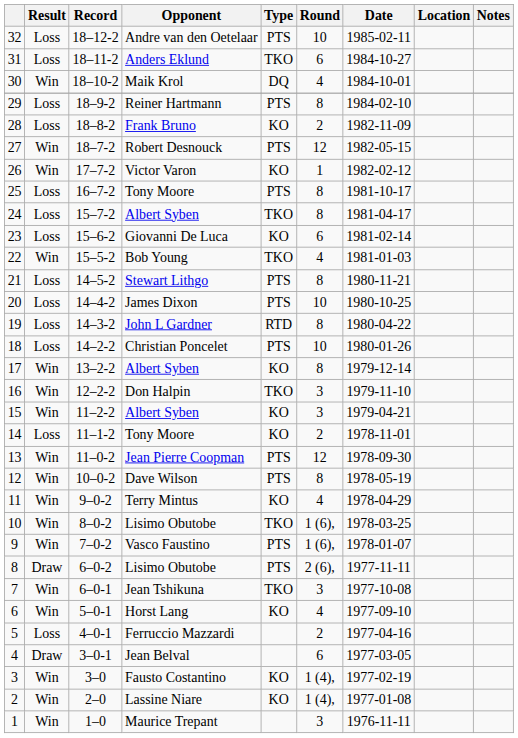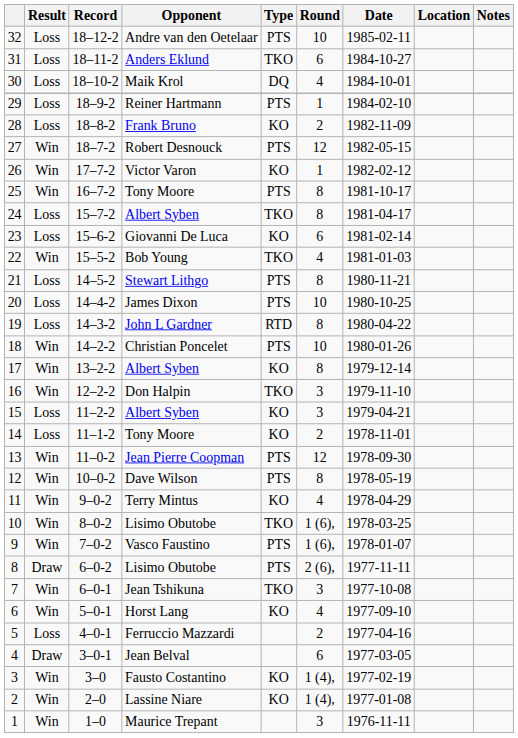 <table class="wikitable" style="text-align:center">
 <tr>
 <th></th>
 <th>Result</th>
 <th>Record</th>
 <th>Opponent</th>
 <th>Type</th>
 <th>Round</th>
 <th>Date</th>
 <th>Location</th>
 <th>Notes</th>
 </tr>
 <tr>
 <td>32</td>
 <td>Loss</td>
 <td>18–12-2</td>
 <td style="text-align:left;"> Andre van den Oetelaar</td>
 <td>PTS</td>
 <td>10</td>
 <td>1985-02-11</td>
 <td style="text-align:left;"> </td>
 <td style="text-align:left;"></td>
 </tr>
 <tr>
 <td>31</td>
 <td>Loss</td>
 <td>18–11-2</td>
 <td style="text-align:left;"> <a href='#'>Anders Eklund</a></td>
 <td>TKO</td>
 <td>6</td>
 <td>1984-10-27</td>
 <td style="text-align:left;"> </td>
 <td></td>
 </tr>
 <tr>
 <td>30</td>
-<td>Win</td>
+<td>Loss</td>
 <td>18–10-2</td>
 <td style="text-align:left;"> Maik Krol</td>
 <td>DQ</td>
 <td>4</td>
 <td>1984-10-01</td>
 <td style="text-align:left;"> </td>
 <td style="text-align:left;"></td>
 </tr>
 <tr>
 </tr>
 <tr>
 <td>29</td>
 <td>Loss</td>
 <td>18–9-2</td>
 <td style="text-align:left;"> Reiner Hartmann</td>
 <td>PTS</td>
-<td>8</td>
+<td>1</td>
 <td>1984-02-10</td>
 <td style="text-align:left;"> </td>
 <td></td>
 </tr>
 <tr>
 <td>28</td>
 <td>Loss</td>
 <td>18–8-2</td>
 <td style="text-align:left;"> <a href='#'>Frank Bruno</a></td>
 <td>KO</td>
 <td>2</td>
 <td>1982-11-09</td>
 <td style="text-align:left;"> </td>
 <td></td>
 </tr>
 <tr>
 <td>27</td>
 <td>Win</td>
 <td>18–7-2</td>
 <td style="text-align:left;"> Robert Desnouck</td>
 <td>PTS</td>
 <td>12</td>
 <td>1982-05-15</td>
 <td style="text-align:left;"> </td>
 <td style="text-align:left;"></td>
 </tr>
 <tr>
 <td>26</td>
 <td>Win</td>
 <td>17–7-2</td>
 <td style="text-align:left;"> Victor Varon</td>
 <td>KO</td>
 <td>1</td>
 <td>1982-02-12</td>
 <td style="text-align:left;"> </td>
 <td></td>
 </tr>
 <tr>
 <td>25</td>
-<td>Loss</td>
+<td>Win</td>
 <td>16–7-2</td>
 <td style="text-align:left;"> Tony Moore</td>
 <td>PTS</td>
 <td>8</td>
 <td>1981-10-17</td>
 <td style="text-align:left;"> </td>
 <td></td>
 </tr>
 <tr>
 <td>24</td>
 <td>Loss</td>
 <td>15–7-2</td>
 <td style="text-align:left;"> <a href='#'>Albert Syben</a></td>
 <td>TKO</td>
 <td>8</td>
 <td>1981-04-17</td>
 <td style="text-align:left;"> </td>
 <td style="text-align:left;"></td>
 </tr>
 <tr>
 <td>23</td>
 <td>Loss</td>
 <td>15–6-2</td>
 <td style="text-align:left;"> Giovanni De Luca</td>
 <td>KO</td>
 <td>6</td>
 <td>1981-02-14</td>
 <td style="text-align:left;"> </td>
 <td></td>
 </tr>
 <tr>
 <td>22</td>
 <td>Win</td>
 <td>15–5-2</td>
 <td style="text-align:left;"> Bob Young</td>
 <td>TKO</td>
 <td>4</td>
 <td>1981-01-03</td>
 <td style="text-align:left;"> </td>
 <td style="text-align:left;"></td>
 </tr>
 <tr>
 <td>21</td>
 <td>Loss</td>
 <td>14–5-2</td>
 <td style="text-align:left;"> <a href='#'>Stewart Lithgo</a></td>
 <td>PTS</td>
 <td>8</td>
 <td>1980-11-21</td>
 <td style="text-align:left;"> </td>
 <td></td>
 </tr>
 <tr>
 <td>20</td>
 <td>Loss</td>
 <td>14–4-2</td>
 <td style="text-align:left;"> James Dixon</td>
 <td>PTS</td>
 <td>10</td>
 <td>1980-10-25</td>
 <td style="text-align:left;"> </td>
 <td></td>
 </tr>
 <tr>
 <td>19</td>
 <td>Loss</td>
 <td>14–3-2</td>
 <td style="text-align:left;"> <a href='#'>John L Gardner</a></td>
 <td>RTD</td>
 <td>8</td>
 <td>1980-04-22</td>
 <td style="text-align:left;"> </td>
 <td style="text-align:left;"></td>
 </tr>
 <tr>
 <td>18</td>
-<td>Loss</td>
+<td>Win</td>
 <td>14–2-2</td>
 <td style="text-align:left;"> Christian Poncelet</td>
 <td>PTS</td>
 <td>10</td>
 <td>1980-01-26</td>
 <td style="text-align:left;"> </td>
 <td></td>
 </tr>
 <tr>
 <td>17</td>
 <td>Win</td>
 <td>13–2-2</td>
 <td style="text-align:left;"> <a href='#'>Albert Syben</a></td>
 <td>KO</td>
 <td>8</td>
 <td>1979-12-14</td>
 <td style="text-align:left;"> </td>
 <td style="text-align:left;"></td>
 </tr>
 <tr>
 <td>16</td>
 <td>Win</td>
 <td>12–2-2</td>
 <td style="text-align:left;"> 	Don Halpin</td>
 <td>TKO</td>
 <td>3</td>
 <td>1979-11-10</td>
 <td style="text-align:left;"> </td>
 <td></td>
 </tr>
 <tr>
 <td>15</td>
-<td>Win</td>
+<td>Loss</td>
 <td>11–2-2</td>
 <td style="text-align:left;"> 	<a href='#'>Albert Syben</a></td>
 <td>KO</td>
 <td>3</td>
 <td>1979-04-21</td>
 <td style="text-align:left;"> </td>
 <td style="text-align:left;"></td>
 </tr>
 <tr>
 <td>14</td>
 <td>Loss</td>
 <td>11–1-2</td>
 <td style="text-align:left;"> Tony Moore</td>
 <td>KO</td>
 <td>2</td>
 <td>1978-11-01</td>
 <td style="text-align:left;"> </td>
 <td></td>
 </tr>
 <tr>
 <td>13</td>
 <td>Win</td>
 <td>11–0-2</td>
 <td style="text-align:left;"> <a href='#'>Jean Pierre Coopman</a></td>
 <td>PTS</td>
 <td>12</td>
 <td>1978-09-30</td>
 <td style="text-align:left;"> </td>
 <td style="text-align:left;"></td>
 </tr>
 <tr>
 <td>12</td>
 <td>Win</td>
 <td>10–0-2</td>
 <td style="text-align:left;"> Dave Wilson</td>
 <td>PTS</td>
 <td>8</td>
 <td>1978-05-19</td>
 <td style="text-align:left;"> </td>
 <td></td>
 </tr>
 <tr>
 <td>11</td>
 <td>Win</td>
 <td>9–0-2</td>
 <td style="text-align:left;"> Terry Mintus</td>
 <td>KO</td>
 <td>4</td>
 <td>1978-04-29</td>
 <td style="text-align:left;"> </td>
 <td></td>
 </tr>
 <tr>
 <td>10</td>
 <td>Win</td>
 <td>8–0-2</td>
 <td style="text-align:left;"> Lisimo Obutobe</td>
 <td>TKO</td>
 <td>1 (6), </td>
 <td>1978-03-25</td>
 <td style="text-align:left;"> </td>
 <td></td>
 </tr>
 <tr>
 <td>9</td>
 <td>Win</td>
 <td>7–0-2</td>
 <td style="text-align:left;"> Vasco Faustino</td>
 <td>PTS</td>
 <td>1 (6), </td>
 <td>1978-01-07</td>
 <td style="text-align:left;"> </td>
 <td></td>
 </tr>
 <tr>
 <td>8</td>
 <td>Draw</td>
 <td>6–0-2</td>
 <td style="text-align:left;"> Lisimo Obutobe</td>
 <td>PTS</td>
 <td>2 (6), </td>
 <td>1977-11-11</td>
 <td style="text-align:left;"> </td>
 <td></td>
 </tr>
 <tr>
 <td>7</td>
 <td>Win</td>
 <td>6–0-1</td>
 <td style="text-align:left;"> Jean Tshikuna</td>
 <td>TKO</td>
 <td>3</td>
 <td>1977-10-08</td>
 <td style="text-align:left;"> </td>
 <td></td>
 </tr>
 <tr>
 <td>6</td>
 <td>Win</td>
 <td>5–0-1</td>
 <td style="text-align:left;"> Horst Lang</td>
 <td>KO</td>
 <td>4</td>
 <td>1977-09-10</td>
 <td style="text-align:left;"> </td>
 <td></td>
 </tr>
 <tr>
 <td>5</td>
 <td>Loss</td>
 <td>4–0-1</td>
 <td style="text-align:left;"> Ferruccio Mazzardi</td>
 <td></td>
 <td>2</td>
 <td>1977-04-16</td>
 <td style="text-align:left;"> </td>
 <td></td>
 </tr>
 <tr>
 <td>4</td>
 <td>Draw</td>
 <td>3–0-1</td>
 <td style="text-align:left;"> Jean Belval</td>
 <td></td>
 <td>6</td>
 <td>1977-03-05</td>
 <td style="text-align:left;"> </td>
 <td></td>
 </tr>
 <tr>
 <td>3</td>
 <td>Win</td>
 <td>3–0</td>
 <td style="text-align:left;"> Fausto Costantino</td>
 <td>KO</td>
 <td>1 (4), </td>
 <td>1977-02-19</td>
 <td style="text-align:left;"> </td>
 <td></td>
 </tr>
 <tr>
 <td>2</td>
 <td>Win</td>
 <td>2–0</td>
 <td style="text-align:left;"> Lassine Niare</td>
 <td>KO</td>
 <td>1 (4), </td>
 <td>1977-01-08</td>
 <td style="text-align:left;"> </td>
 <td></td>
 </tr>
 <tr>
 <td>1</td>
 <td>Win</td>
 <td>1–0</td>
 <td style="text-align:left;"> Maurice Trepant</td>
 <td></td>
 <td>3</td>
 <td>1976-11-11</td>
 <td style="text-align:left;"> </td>
 <td></td>
 </tr>
 </table>
